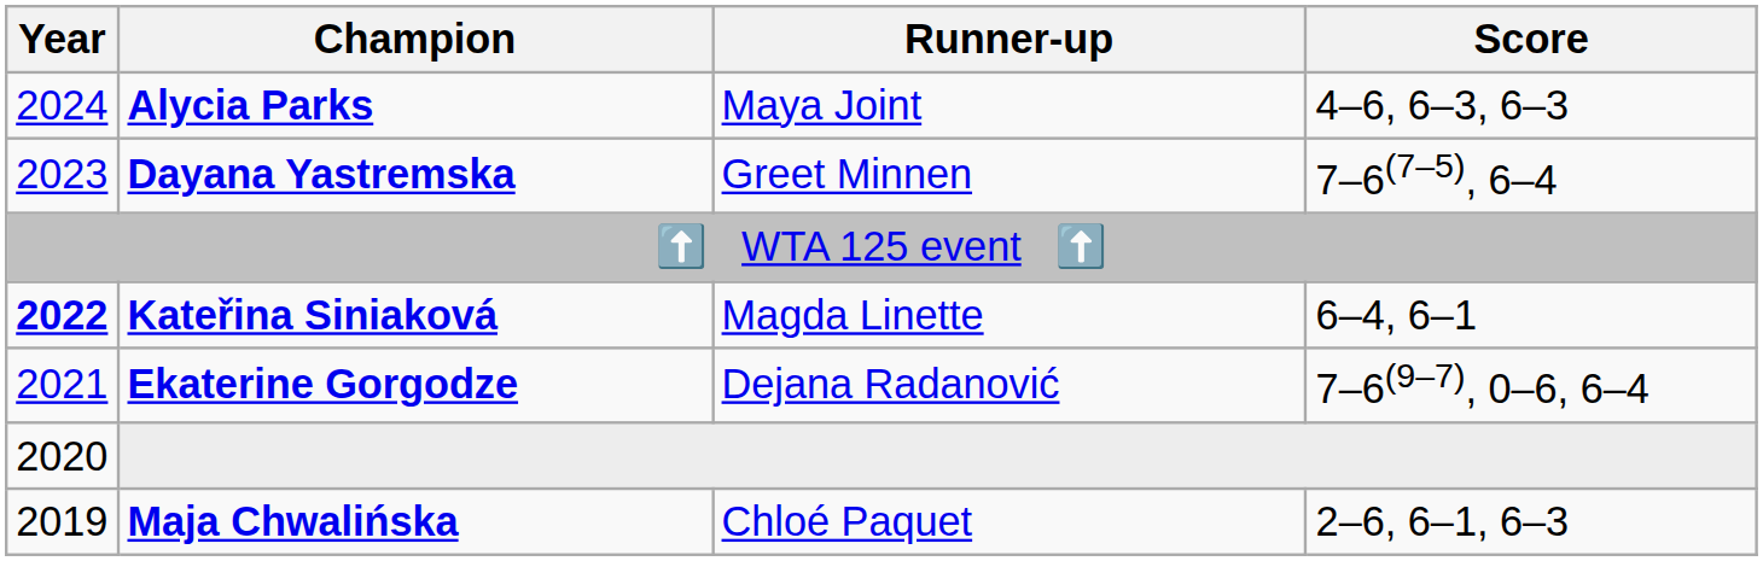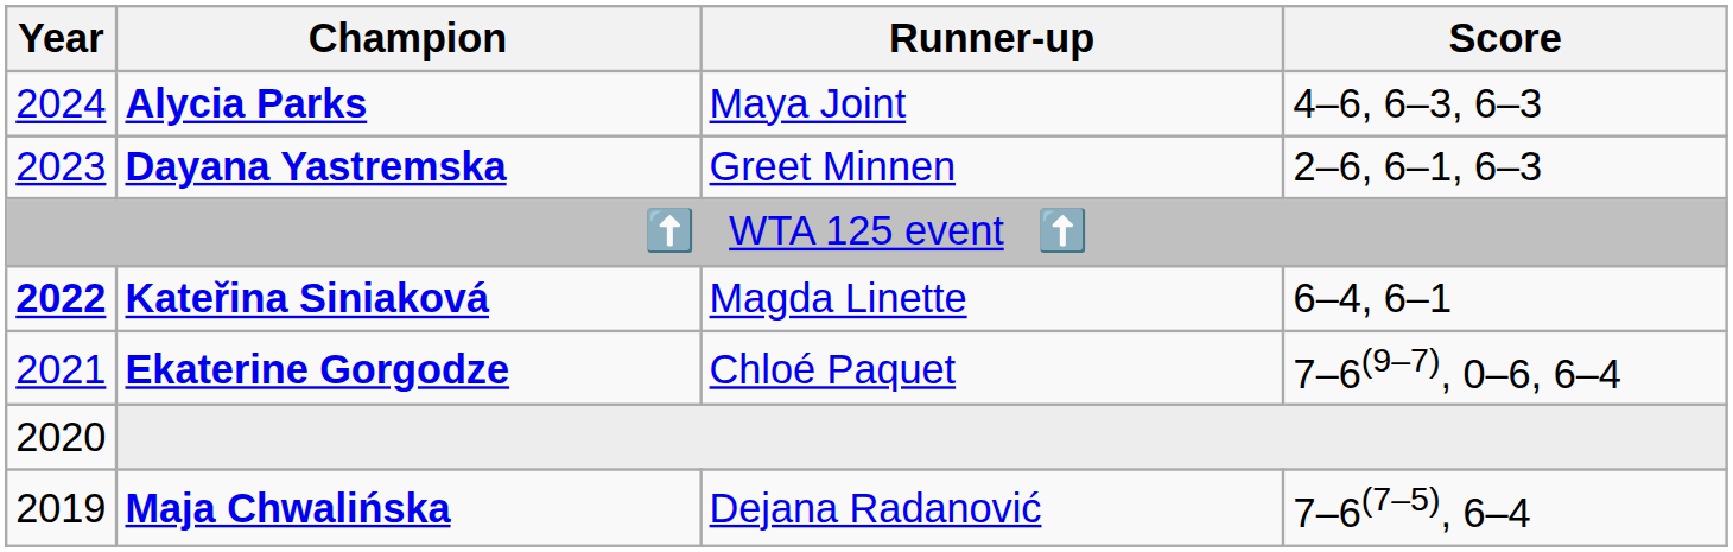 <table class="wikitable" style="font-size:90%">
 <tr>
 <th>Year</th>
 <th width="200">Champion</th>
 <th width="200">Runner-up</th>
 <th width="150">Score</th>
 </tr>
 <tr>
 <td><a href='#'>2024</a></td>
 <td> <strong><a href='#'>Alycia Parks</a></strong></td>
 <td> <a href='#'>Maya Joint</a></td>
 <td>4–6, 6–3, 6–3</td>
 </tr>
 <tr>
 <td><a href='#'>2023</a></td>
 <td> <strong><a href='#'>Dayana Yastremska</a></strong></td>
 <td> <a href='#'>Greet Minnen</a></td>
-<td>7–6<sup>(7–5)</sup>, 6–4</td>
+<td>2–6, 6–1, 6–3</td>
 </tr>
 <tr>
 <td colspan="4" align="center" bgcolor=silver>⬆️   <a href='#'>WTA 125 event</a>   ⬆️</td>
 </tr>
 <tr>
 <td><strong><a href='#'>2022</a></strong></td>
 <td> <strong><a href='#'>Kateřina Siniaková</a></strong></td>
 <td> <a href='#'>Magda Linette</a></td>
 <td>6–4, 6–1</td>
 </tr>
 <tr>
 <td><a href='#'>2021</a></td>
 <td> <strong><a href='#'>Ekaterine Gorgodze</a></strong></td>
-<td> <a href='#'>Dejana Radanović</a></td>
+<td> <a href='#'>Chloé Paquet</a></td>
 <td>7–6<sup>(9–7)</sup>, 0–6, 6–4</td>
 </tr>
 <tr>
 <td>2020</td>
 <td colspan=3 bgcolor="#ededed"></td>
 </tr>
 <tr>
 <td>2019</td>
 <td> <strong><a href='#'>Maja Chwalińska</a></strong></td>
-<td> <a href='#'>Chloé Paquet</a></td>
-<td>2–6, 6–1, 6–3</td>
+<td> <a href='#'>Dejana Radanović</a></td>
+<td>7–6<sup>(7–5)</sup>, 6–4</td>
 </tr>
 </table>
